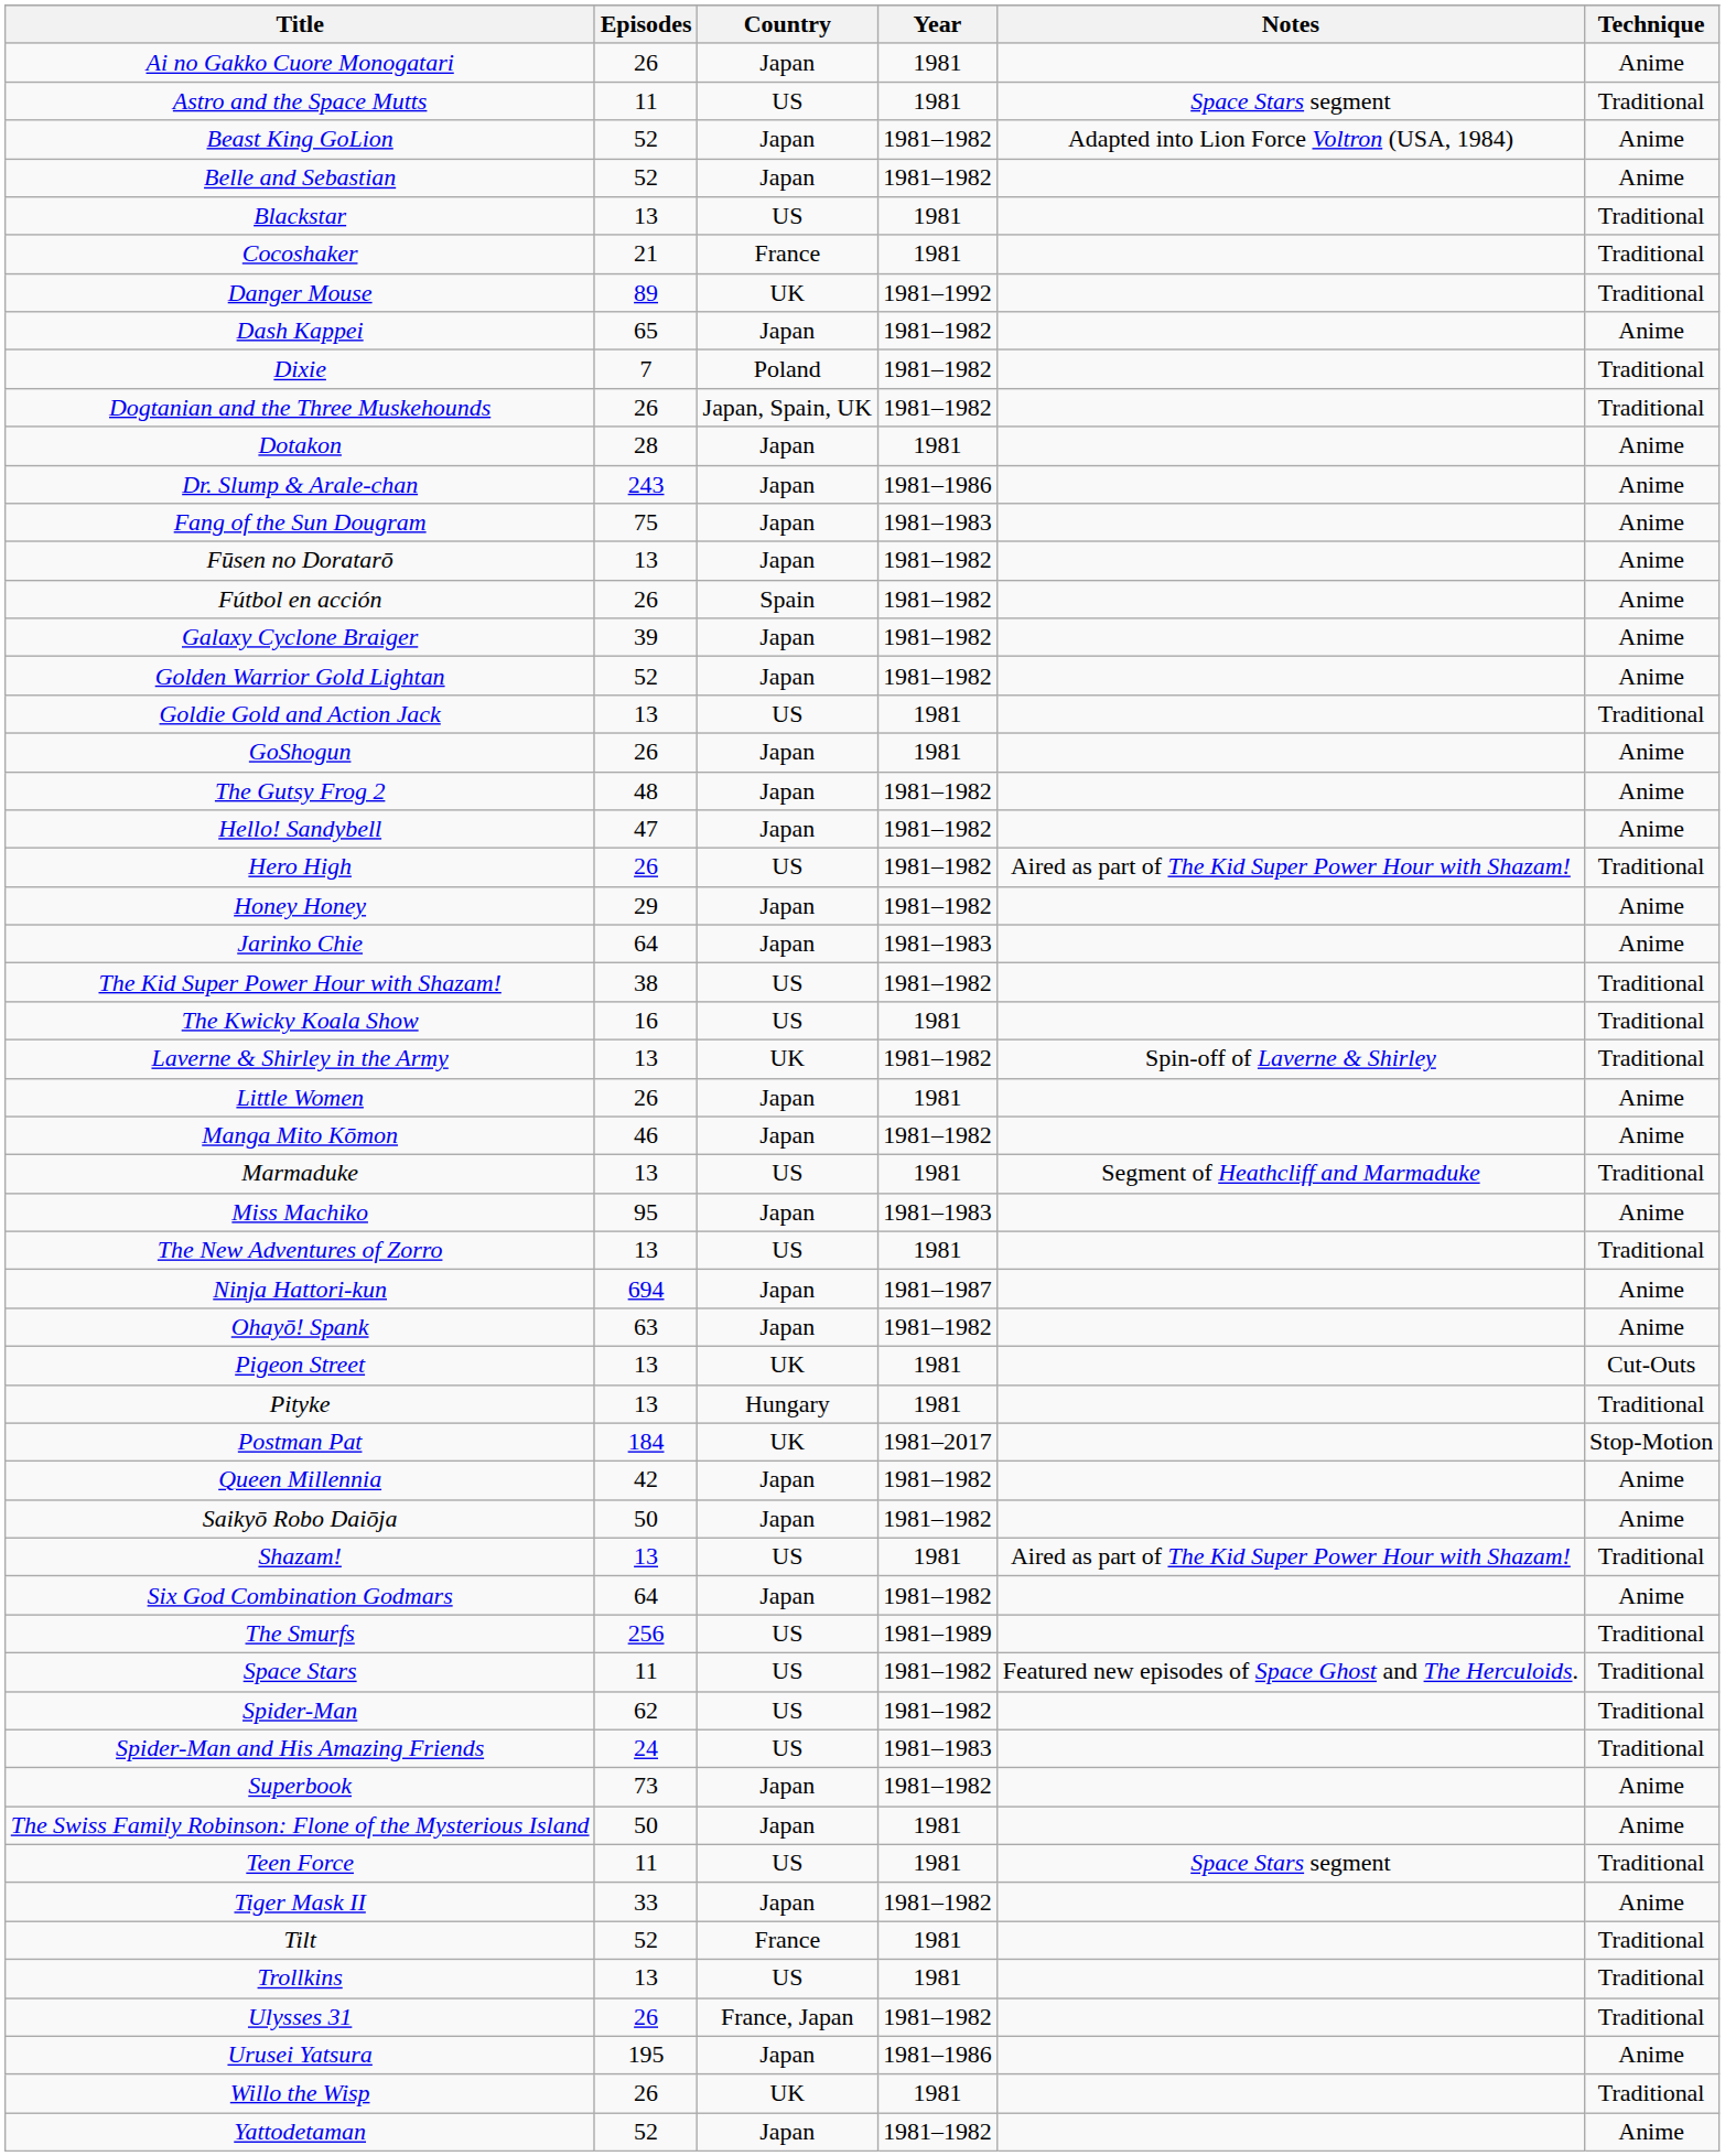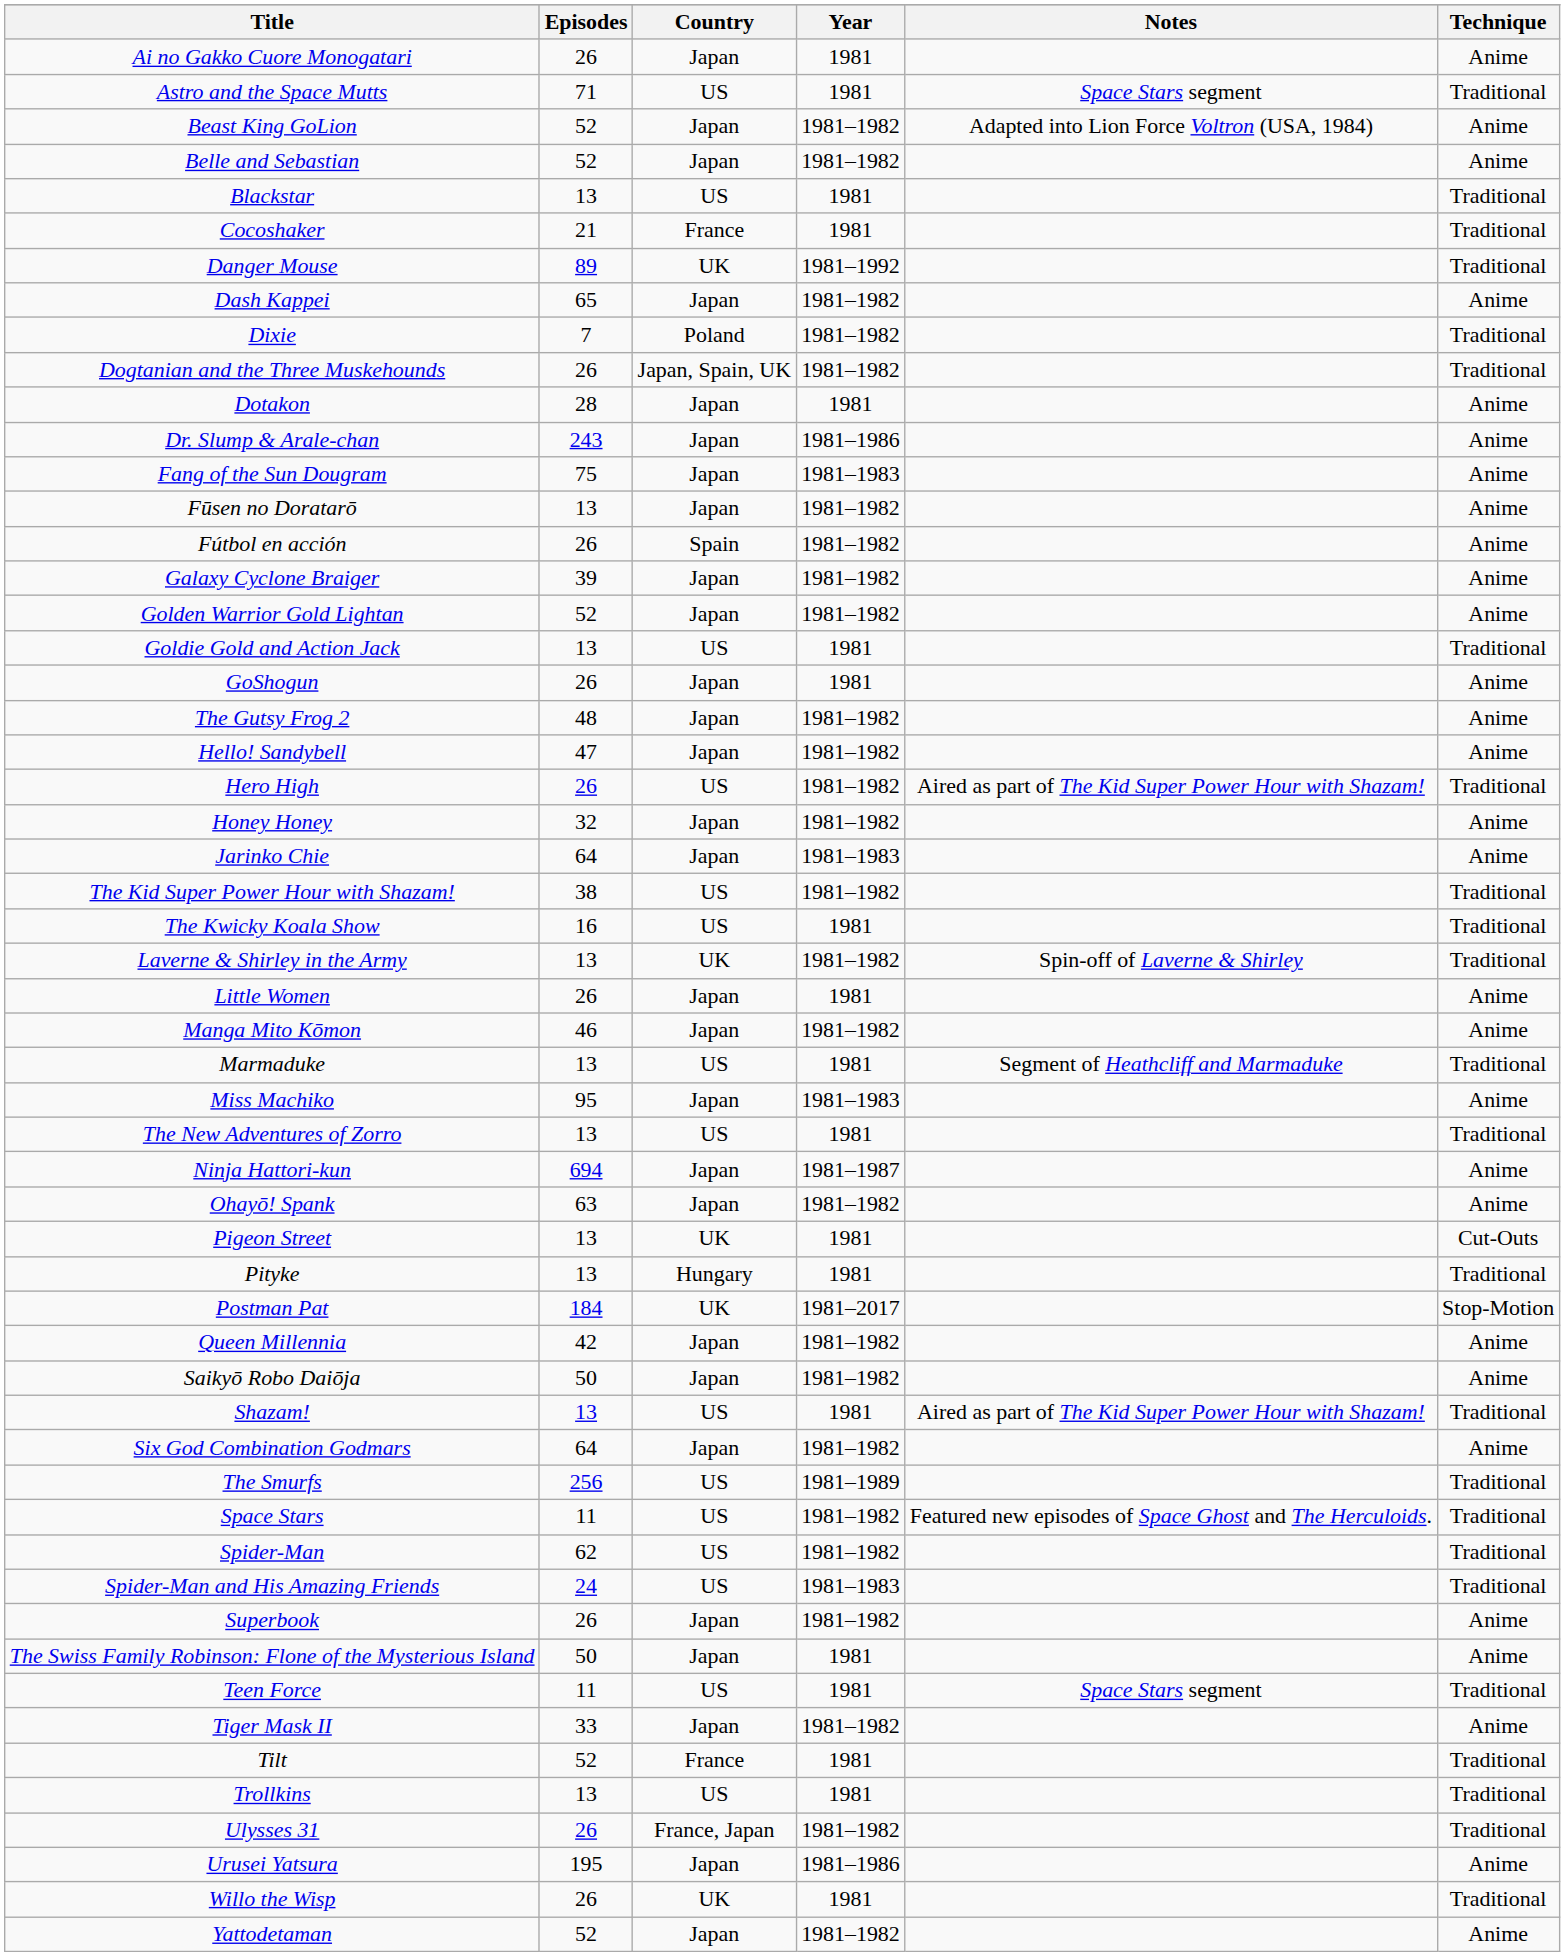 <table class="wikitable sortable" style="text-align:center;">
 <tr>
 </tr>
 <tr>
 <th scope="col">Title</th>
 <th scope="col">Episodes</th>
 <th scope="col">Country</th>
 <th scope="col">Year</th>
 <th scope="col">Notes</th>
 <th scope="col">Technique</th>
 </tr>
 <tr>
 <td><em><a href='#'>Ai no Gakko Cuore Monogatari</a></em></td>
 <td>26</td>
 <td>Japan</td>
 <td>1981</td>
 <td></td>
 <td>Anime</td>
 </tr>
 <tr>
 <td><em><a href='#'>Astro and the Space Mutts</a></em></td>
-<td>11</td>
+<td>71</td>
 <td>US</td>
 <td>1981</td>
 <td><em><a href='#'>Space Stars</a></em> segment</td>
 <td>Traditional</td>
 </tr>
 <tr>
 <td><em><a href='#'>Beast King GoLion</a></em></td>
 <td>52</td>
 <td>Japan</td>
 <td>1981–1982</td>
 <td>Adapted into Lion Force <em><a href='#'>Voltron</a></em> (USA, 1984)</td>
 <td>Anime</td>
 </tr>
 <tr>
 <td><em><a href='#'>Belle and Sebastian</a></em></td>
 <td>52</td>
 <td>Japan</td>
 <td>1981–1982</td>
 <td></td>
 <td>Anime</td>
 </tr>
 <tr>
 <td><em><a href='#'>Blackstar</a></em></td>
 <td>13</td>
 <td>US</td>
 <td>1981</td>
 <td></td>
 <td>Traditional</td>
 </tr>
 <tr>
 <td><em><a href='#'>Cocoshaker</a></em></td>
 <td>21</td>
 <td>France</td>
 <td>1981</td>
 <td></td>
 <td>Traditional</td>
 </tr>
 <tr>
 <td><em><a href='#'>Danger Mouse</a></em></td>
 <td><a href='#'>89</a></td>
 <td>UK</td>
 <td>1981–1992</td>
 <td></td>
 <td>Traditional</td>
 </tr>
 <tr>
 <td><em><a href='#'>Dash Kappei</a></em></td>
 <td>65</td>
 <td>Japan</td>
 <td>1981–1982</td>
 <td></td>
 <td>Anime</td>
 </tr>
 <tr>
 <td><em><a href='#'>Dixie</a></em></td>
 <td>7</td>
 <td>Poland</td>
 <td>1981–1982</td>
 <td></td>
 <td>Traditional</td>
 </tr>
 <tr>
 <td><em><a href='#'>Dogtanian and the Three Muskehounds</a></em></td>
 <td>26</td>
 <td>Japan, Spain, UK</td>
 <td>1981–1982</td>
 <td></td>
 <td>Traditional</td>
 </tr>
 <tr>
 <td><em><a href='#'>Dotakon</a></em></td>
 <td>28</td>
 <td>Japan</td>
 <td>1981</td>
 <td></td>
 <td>Anime</td>
 </tr>
 <tr>
 <td><em><a href='#'>Dr. Slump & Arale-chan</a></em></td>
 <td><a href='#'>243</a></td>
 <td>Japan</td>
 <td>1981–1986</td>
 <td></td>
 <td>Anime</td>
 </tr>
 <tr>
 <td><em><a href='#'>Fang of the Sun Dougram</a></em></td>
 <td>75</td>
 <td>Japan</td>
 <td>1981–1983</td>
 <td></td>
 <td>Anime</td>
 </tr>
 <tr>
 <td><em>Fūsen no Doratarō</em></td>
 <td>13</td>
 <td>Japan</td>
 <td>1981–1982</td>
 <td></td>
 <td>Anime</td>
 </tr>
 <tr>
 <td><em>Fútbol en acción</em></td>
 <td>26</td>
 <td>Spain</td>
 <td>1981–1982</td>
 <td></td>
 <td>Anime</td>
 </tr>
 <tr>
 <td><em><a href='#'>Galaxy Cyclone Braiger</a></em></td>
 <td>39</td>
 <td>Japan</td>
 <td>1981–1982</td>
 <td></td>
 <td>Anime</td>
 </tr>
 <tr>
 <td><em><a href='#'>Golden Warrior Gold Lightan</a></em></td>
 <td>52</td>
 <td>Japan</td>
 <td>1981–1982</td>
 <td></td>
 <td>Anime</td>
 </tr>
 <tr>
 <td><em><a href='#'>Goldie Gold and Action Jack</a></em></td>
 <td>13</td>
 <td>US</td>
 <td>1981</td>
 <td></td>
 <td>Traditional</td>
 </tr>
 <tr>
 <td><em><a href='#'>GoShogun</a></em></td>
 <td>26</td>
 <td>Japan</td>
 <td>1981</td>
 <td></td>
 <td>Anime</td>
 </tr>
 <tr>
 <td data-sort-value="Gutsy Frog 2"><em><a href='#'>The Gutsy Frog 2</a></em></td>
 <td>48</td>
 <td>Japan</td>
 <td>1981–1982</td>
 <td></td>
 <td>Anime</td>
 </tr>
 <tr>
 <td><em><a href='#'>Hello! Sandybell</a></em></td>
 <td>47</td>
 <td>Japan</td>
 <td>1981–1982</td>
 <td></td>
 <td>Anime</td>
 </tr>
 <tr>
 <td><em><a href='#'>Hero High</a></em></td>
 <td><a href='#'>26</a></td>
 <td>US</td>
 <td>1981–1982</td>
 <td>Aired as part of <em><a href='#'>The Kid Super Power Hour with Shazam!</a></em></td>
 <td>Traditional</td>
 </tr>
 <tr>
 <td><em><a href='#'>Honey Honey</a></em></td>
-<td>29</td>
+<td>32</td>
 <td>Japan</td>
 <td>1981–1982</td>
 <td></td>
 <td>Anime</td>
 </tr>
 <tr>
 <td><em><a href='#'>Jarinko Chie</a></em></td>
 <td>64</td>
 <td>Japan</td>
 <td>1981–1983</td>
 <td></td>
 <td>Anime</td>
 </tr>
 <tr>
 <td data-sort-value="Kid Super Power Hour with Shazam!"><em><a href='#'>The Kid Super Power Hour with Shazam!</a></em></td>
 <td>38</td>
 <td>US</td>
 <td>1981–1982</td>
 <td></td>
 <td>Traditional</td>
 </tr>
 <tr>
 <td data-sort-value="Kwicky Koala Show"><em><a href='#'>The Kwicky Koala Show</a></em></td>
 <td>16</td>
 <td>US</td>
 <td>1981</td>
 <td></td>
 <td>Traditional</td>
 </tr>
 <tr>
 <td><em><a href='#'>Laverne & Shirley in the Army</a></em></td>
 <td>13</td>
 <td>UK</td>
 <td>1981–1982</td>
 <td>Spin-off of <em><a href='#'>Laverne & Shirley</a></em></td>
 <td>Traditional</td>
 </tr>
 <tr>
 <td><em><a href='#'>Little Women</a></em></td>
 <td>26</td>
 <td>Japan</td>
 <td>1981</td>
 <td></td>
 <td>Anime</td>
 </tr>
 <tr>
 <td><em><a href='#'>Manga Mito Kōmon</a></em></td>
 <td>46</td>
 <td>Japan</td>
 <td>1981–1982</td>
 <td></td>
 <td>Anime</td>
 </tr>
 <tr>
 <td><em>Marmaduke</em></td>
 <td>13</td>
 <td>US</td>
 <td>1981</td>
 <td>Segment of <em><a href='#'>Heathcliff and Marmaduke</a></em></td>
 <td>Traditional</td>
 </tr>
 <tr>
 <td><em><a href='#'>Miss Machiko</a></em></td>
 <td>95</td>
 <td>Japan</td>
 <td>1981–1983</td>
 <td></td>
 <td>Anime</td>
 </tr>
 <tr>
 <td data-sort-value="New Adventures of Zorro"><em><a href='#'>The New Adventures of Zorro</a></em></td>
 <td>13</td>
 <td>US</td>
 <td>1981</td>
 <td></td>
 <td>Traditional</td>
 </tr>
 <tr>
 <td><em><a href='#'>Ninja Hattori-kun</a></em></td>
 <td><a href='#'>694</a></td>
 <td>Japan</td>
 <td>1981–1987</td>
 <td></td>
 <td>Anime</td>
 </tr>
 <tr>
 <td><em><a href='#'>Ohayō! Spank</a></em></td>
 <td>63</td>
 <td>Japan</td>
 <td>1981–1982</td>
 <td></td>
 <td>Anime</td>
 </tr>
 <tr>
 <td><em><a href='#'>Pigeon Street</a></em></td>
 <td>13</td>
 <td>UK</td>
 <td>1981</td>
 <td></td>
 <td>Cut-Outs</td>
 </tr>
 <tr>
 <td><em>Pityke</em></td>
 <td>13</td>
 <td>Hungary</td>
 <td>1981</td>
 <td></td>
 <td>Traditional</td>
 </tr>
 <tr>
 <td><em><a href='#'>Postman Pat</a></em></td>
 <td><a href='#'>184</a></td>
 <td>UK</td>
 <td>1981–2017</td>
 <td></td>
 <td>Stop-Motion</td>
 </tr>
 <tr>
 <td><em><a href='#'>Queen Millennia</a></em></td>
 <td>42</td>
 <td>Japan</td>
 <td>1981–1982</td>
 <td></td>
 <td>Anime</td>
 </tr>
 <tr>
 <td><em>Saikyō Robo Daiōja</em></td>
 <td>50</td>
 <td>Japan</td>
 <td>1981–1982</td>
 <td></td>
 <td>Anime</td>
 </tr>
 <tr>
 <td><em><a href='#'>Shazam!</a></em></td>
 <td><a href='#'>13</a></td>
 <td>US</td>
 <td>1981</td>
 <td>Aired as part of <em><a href='#'>The Kid Super Power Hour with Shazam!</a></em></td>
 <td>Traditional</td>
 </tr>
 <tr>
 <td><em><a href='#'>Six God Combination Godmars</a></em></td>
 <td>64</td>
 <td>Japan</td>
 <td>1981–1982</td>
 <td></td>
 <td>Anime</td>
 </tr>
 <tr>
 <td data-sort-value="Smurfs"><em><a href='#'>The Smurfs</a></em></td>
 <td><a href='#'>256</a></td>
 <td>US</td>
 <td>1981–1989</td>
 <td></td>
 <td>Traditional</td>
 </tr>
 <tr>
 <td><em><a href='#'>Space Stars</a></em></td>
 <td>11</td>
 <td>US</td>
 <td>1981–1982</td>
 <td>Featured new episodes of <em><a href='#'>Space Ghost</a></em> and <em><a href='#'>The Herculoids</a></em>.</td>
 <td>Traditional</td>
 </tr>
 <tr>
 <td><em><a href='#'>Spider-Man</a></em></td>
 <td>62</td>
 <td>US</td>
 <td>1981–1982</td>
 <td></td>
 <td>Traditional</td>
 </tr>
 <tr>
 <td><em><a href='#'>Spider-Man and His Amazing Friends</a></em></td>
 <td><a href='#'>24</a></td>
 <td>US</td>
 <td>1981–1983</td>
 <td></td>
 <td>Traditional</td>
 </tr>
 <tr>
 <td><em><a href='#'>Superbook</a></em></td>
-<td>73</td>
+<td>26</td>
 <td>Japan</td>
 <td>1981–1982</td>
 <td></td>
 <td>Anime</td>
 </tr>
 <tr>
 <td data-sort-value="Swiss Family Robinson: Flone of the Mysterious Island"><em><a href='#'>The Swiss Family Robinson: Flone of the Mysterious Island</a></em></td>
 <td>50</td>
 <td>Japan</td>
 <td>1981</td>
 <td></td>
 <td>Anime</td>
 </tr>
 <tr>
 <td><em><a href='#'>Teen Force</a></em></td>
 <td>11</td>
 <td>US</td>
 <td>1981</td>
 <td><em><a href='#'>Space Stars</a></em> segment</td>
 <td>Traditional</td>
 </tr>
 <tr>
 <td><em><a href='#'>Tiger Mask II</a></em></td>
 <td>33</td>
 <td>Japan</td>
 <td>1981–1982</td>
 <td></td>
 <td>Anime</td>
 </tr>
 <tr>
 <td><em>Tilt</em></td>
 <td>52</td>
 <td>France</td>
 <td>1981</td>
 <td></td>
 <td>Traditional</td>
 </tr>
 <tr>
 <td><em><a href='#'>Trollkins</a></em></td>
 <td>13</td>
 <td>US</td>
 <td>1981</td>
 <td></td>
 <td>Traditional</td>
 </tr>
 <tr>
 <td><em><a href='#'>Ulysses 31</a></em></td>
 <td><a href='#'>26</a></td>
 <td>France, Japan</td>
 <td>1981–1982</td>
 <td></td>
 <td>Traditional</td>
 </tr>
 <tr>
 <td><em><a href='#'>Urusei Yatsura</a></em></td>
 <td>195</td>
 <td>Japan</td>
 <td>1981–1986</td>
 <td></td>
 <td>Anime</td>
 </tr>
 <tr>
 <td><em><a href='#'>Willo the Wisp</a></em></td>
 <td>26</td>
 <td>UK</td>
 <td>1981</td>
 <td></td>
 <td>Traditional</td>
 </tr>
 <tr>
 <td><em><a href='#'>Yattodetaman</a></em></td>
 <td>52</td>
 <td>Japan</td>
 <td>1981–1982</td>
 <td></td>
 <td>Anime</td>
 </tr>
 </table>
